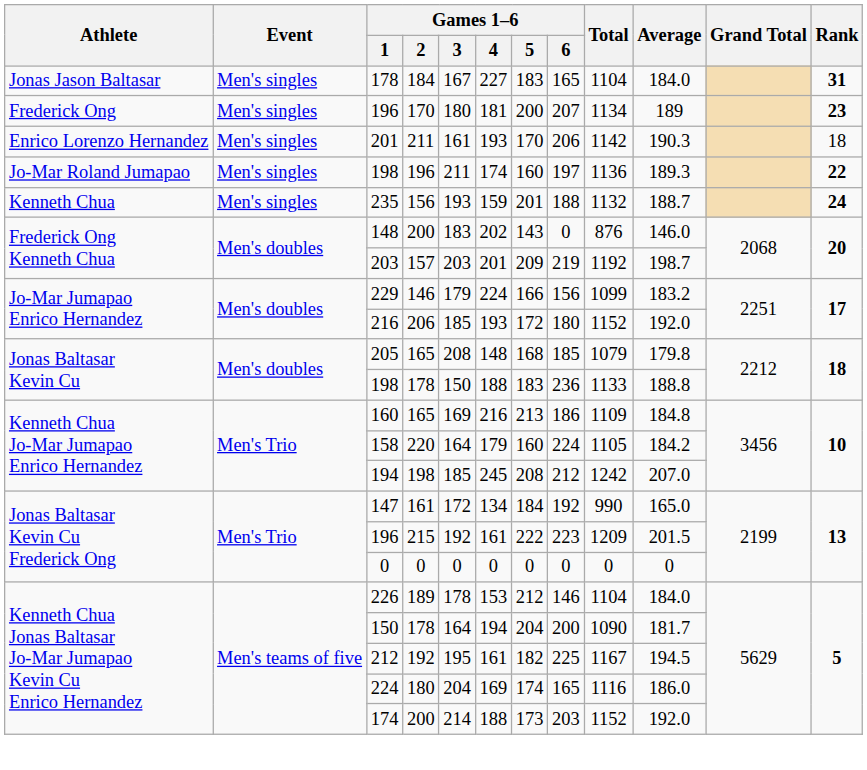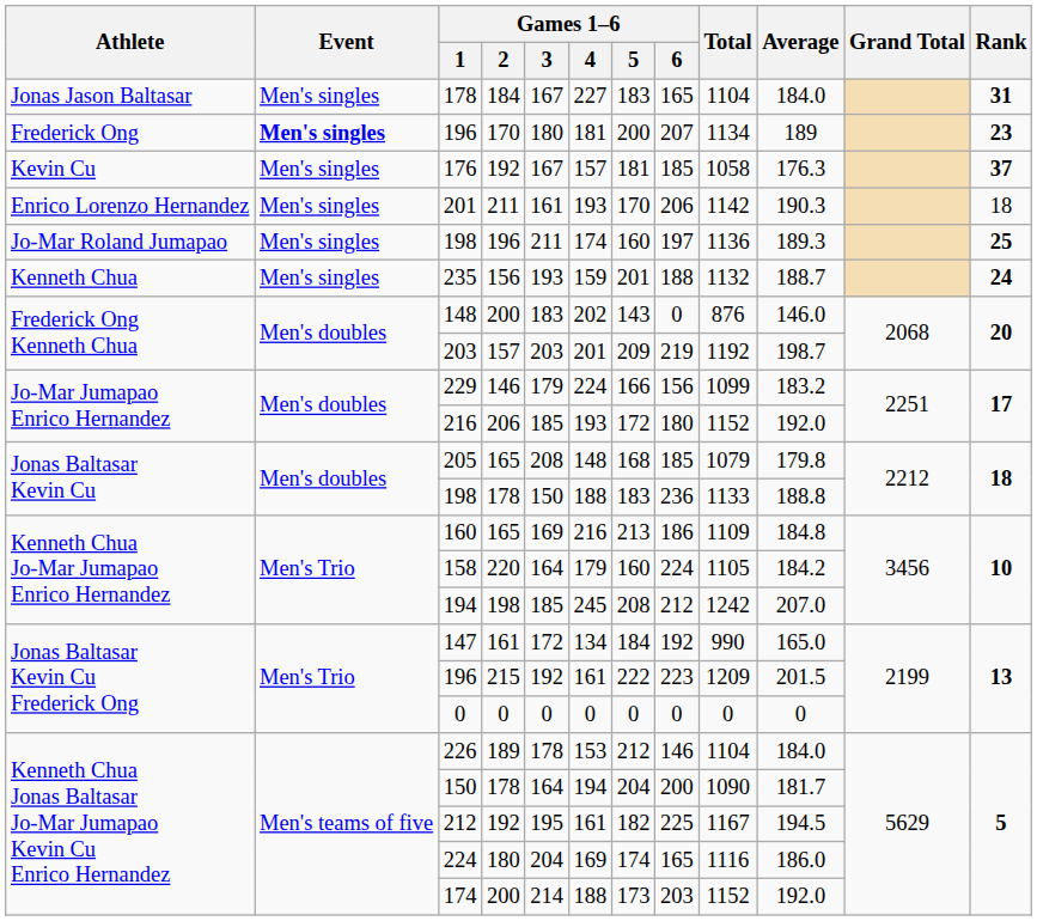 <table class="wikitable" style="font-size:90%;">
 <tr>
 <th rowspan=2>Athlete</th>
 <th rowspan=2>Event</th>
 <th colspan=6>Games 1–6</th>
 <th rowspan=2>Total</th>
 <th rowspan=2>Average</th>
 <th rowspan=2>Grand Total</th>
 <th rowspan=2>Rank</th>
 </tr>
 <tr>
 <th>1</th>
 <th>2</th>
 <th>3</th>
 <th>4</th>
 <th>5</th>
 <th>6</th>
 </tr>
 <tr>
 <td><a href='#'>Jonas Jason Baltasar</a></td>
 <td><a href='#'>Men's singles</a></td>
 <td align=center>178</td>
 <td align=center>184</td>
 <td align=center>167</td>
 <td align=center>227</td>
 <td align=center>183</td>
 <td align=center>165</td>
 <td align=center>1104</td>
 <td align=center>184.0</td>
 <td style="text-align:center; background:wheat;"></td>
 <td align=center><strong>31</strong></td>
 </tr>
 <tr>
 <td><a href='#'>Frederick Ong</a></td>
-<td><a href='#'>Men's singles</a></td>
+<td><strong><a href='#'>Men's singles</a></strong></td>
 <td align=center>196</td>
 <td align=center>170</td>
 <td align=center>180</td>
 <td align=center>181</td>
 <td align=center>200</td>
 <td align=center>207</td>
 <td align=center>1134</td>
 <td align=center>189</td>
 <td style="text-align:center; background:wheat;"></td>
 <td align=center><strong>23</strong></td>
+</tr>
+<tr>
+<td><a href='#'>Kevin Cu</a></td>
+<td><a href='#'>Men's singles</a></td>
+<td align=center>176</td>
+<td align=center>192</td>
+<td align=center>167</td>
+<td align=center>157</td>
+<td align=center>181</td>
+<td align=center>185</td>
+<td align=center>1058</td>
+<td align=center>176.3</td>
+<td style="text-align:center; background:wheat;"></td>
+<td align=center><strong>37</strong></td>
 </tr>
 <tr>
 <td><a href='#'>Enrico Lorenzo Hernandez</a></td>
 <td><a href='#'>Men's singles</a></td>
 <td align=center>201</td>
 <td align=center>211</td>
 <td align=center>161</td>
 <td align=center>193</td>
 <td align=center>170</td>
 <td align=center>206</td>
 <td align=center>1142</td>
 <td align=center>190.3</td>
 <td style="text-align:center; background:wheat;"></td>
 <td align=center>18</td>
 </tr>
 <tr>
 <td><a href='#'>Jo-Mar Roland Jumapao</a></td>
 <td><a href='#'>Men's singles</a></td>
 <td align=center>198</td>
 <td align=center>196</td>
 <td align=center>211</td>
 <td align=center>174</td>
 <td align=center>160</td>
 <td align=center>197</td>
 <td align=center>1136</td>
 <td align=center>189.3</td>
 <td style="text-align:center; background:wheat;"></td>
-<td align=center><strong>22</strong></td>
+<td align=center><strong>25</strong></td>
 </tr>
 <tr>
 <td><a href='#'>Kenneth Chua</a></td>
 <td><a href='#'>Men's singles</a></td>
 <td align=center>235</td>
 <td align=center>156</td>
 <td align=center>193</td>
 <td align=center>159</td>
 <td align=center>201</td>
 <td align=center>188</td>
 <td align=center>1132</td>
 <td align=center>188.7</td>
 <td style="text-align:center; background:wheat;"></td>
 <td align=center><strong>24</strong></td>
 </tr>
 <tr>
 <td rowspan=2><a href='#'>Frederick Ong</a><br><a href='#'>Kenneth Chua</a></td>
 <td rowspan=2><a href='#'>Men's doubles</a></td>
 <td align=center>148</td>
 <td align=center>200</td>
 <td align=center>183</td>
 <td align=center>202</td>
 <td align=center>143</td>
 <td align=center>0</td>
 <td align=center>876</td>
 <td align=center>146.0</td>
 <td style="text-align:center;" rowspan="2">2068</td>
 <td style="text-align:center;" rowspan="2"><strong>20</strong></td>
 </tr>
 <tr>
 <td align=center>203</td>
 <td align=center>157</td>
 <td align=center>203</td>
 <td align=center>201</td>
 <td align=center>209</td>
 <td align=center>219</td>
 <td align=center>1192</td>
 <td align=center>198.7</td>
 </tr>
 <tr>
 <td rowspan=2><a href='#'>Jo-Mar Jumapao</a><br><a href='#'>Enrico Hernandez</a></td>
 <td rowspan=2><a href='#'>Men's doubles</a></td>
 <td align=center>229</td>
 <td align=center>146</td>
 <td align=center>179</td>
 <td align=center>224</td>
 <td align=center>166</td>
 <td align=center>156</td>
 <td align=center>1099</td>
 <td align=center>183.2</td>
 <td style="text-align:center;" rowspan="2">2251</td>
 <td style="text-align:center;" rowspan="2"><strong>17</strong></td>
 </tr>
 <tr>
 <td align=center>216</td>
 <td align=center>206</td>
 <td align=center>185</td>
 <td align=center>193</td>
 <td align=center>172</td>
 <td align=center>180</td>
 <td align=center>1152</td>
 <td align=center>192.0</td>
 </tr>
 <tr>
 <td rowspan=2><a href='#'>Jonas Baltasar</a><br><a href='#'>Kevin Cu</a></td>
 <td rowspan=2><a href='#'>Men's doubles</a></td>
 <td align=center>205</td>
 <td align=center>165</td>
 <td align=center>208</td>
 <td align=center>148</td>
 <td align=center>168</td>
 <td align=center>185</td>
 <td align=center>1079</td>
 <td align=center>179.8</td>
 <td style="text-align:center;" rowspan="2">2212</td>
 <td style="text-align:center;" rowspan="2"><strong>18</strong></td>
 </tr>
 <tr>
 <td align=center>198</td>
 <td align=center>178</td>
 <td align=center>150</td>
 <td align=center>188</td>
 <td align=center>183</td>
 <td align=center>236</td>
 <td align=center>1133</td>
 <td align=center>188.8</td>
 </tr>
 <tr>
 <td rowspan=3><a href='#'>Kenneth Chua</a><br><a href='#'>Jo-Mar Jumapao</a><br><a href='#'>Enrico Hernandez</a></td>
 <td rowspan=3><a href='#'>Men's Trio</a></td>
 <td align=center>160</td>
 <td align=center>165</td>
 <td align=center>169</td>
 <td align=center>216</td>
 <td align=center>213</td>
 <td align=center>186</td>
 <td align=center>1109</td>
 <td align=center>184.8</td>
 <td style="text-align:center;" rowspan="3">3456</td>
 <td style="text-align:center;" rowspan="3"><strong>10</strong></td>
 </tr>
 <tr>
 <td align=center>158</td>
 <td align=center>220</td>
 <td align=center>164</td>
 <td align=center>179</td>
 <td align=center>160</td>
 <td align=center>224</td>
 <td align=center>1105</td>
 <td align=center>184.2</td>
 </tr>
 <tr>
 <td align=center>194</td>
 <td align=center>198</td>
 <td align=center>185</td>
 <td align=center>245</td>
 <td align=center>208</td>
 <td align=center>212</td>
 <td align=center>1242</td>
 <td align=center>207.0</td>
 </tr>
 <tr>
 <td rowspan=3><a href='#'>Jonas Baltasar</a><br><a href='#'>Kevin Cu</a><br><a href='#'>Frederick Ong</a></td>
 <td rowspan=3><a href='#'>Men's Trio</a></td>
 <td align=center>147</td>
 <td align=center>161</td>
 <td align=center>172</td>
 <td align=center>134</td>
 <td align=center>184</td>
 <td align=center>192</td>
 <td align=center>990</td>
 <td align=center>165.0</td>
 <td style="text-align:center;" rowspan="3">2199</td>
 <td style="text-align:center;" rowspan="3"><strong>13</strong></td>
 </tr>
 <tr>
 <td align=center>196</td>
 <td align=center>215</td>
 <td align=center>192</td>
 <td align=center>161</td>
 <td align=center>222</td>
 <td align=center>223</td>
 <td align=center>1209</td>
 <td align=center>201.5</td>
 </tr>
 <tr>
 <td align=center>0</td>
 <td align=center>0</td>
 <td align=center>0</td>
 <td align=center>0</td>
 <td align=center>0</td>
 <td align=center>0</td>
 <td align=center>0</td>
 <td align=center>0</td>
 </tr>
 <tr>
 <td rowspan=5><a href='#'>Kenneth Chua</a><br><a href='#'>Jonas Baltasar</a><br><a href='#'>Jo-Mar Jumapao</a><br><a href='#'>Kevin Cu</a><br><a href='#'>Enrico Hernandez</a></td>
 <td rowspan=5><a href='#'>Men's teams of five</a></td>
 <td align=center>226</td>
 <td align=center>189</td>
 <td align=center>178</td>
 <td align=center>153</td>
 <td align=center>212</td>
 <td align=center>146</td>
 <td align=center>1104</td>
 <td align=center>184.0</td>
 <td style="text-align:center;" rowspan="5">5629</td>
 <td style="text-align:center;" rowspan="5"><strong>5</strong></td>
 </tr>
 <tr>
 <td align=center>150</td>
 <td align=center>178</td>
 <td align=center>164</td>
 <td align=center>194</td>
 <td align=center>204</td>
 <td align=center>200</td>
 <td align=center>1090</td>
 <td align=center>181.7</td>
 </tr>
 <tr>
 <td align=center>212</td>
 <td align=center>192</td>
 <td align=center>195</td>
 <td align=center>161</td>
 <td align=center>182</td>
 <td align=center>225</td>
 <td align=center>1167</td>
 <td align=center>194.5</td>
 </tr>
 <tr>
 <td align=center>224</td>
 <td align=center>180</td>
 <td align=center>204</td>
 <td align=center>169</td>
 <td align=center>174</td>
 <td align=center>165</td>
 <td align=center>1116</td>
 <td align=center>186.0</td>
 </tr>
 <tr>
 <td align=center>174</td>
 <td align=center>200</td>
 <td align=center>214</td>
 <td align=center>188</td>
 <td align=center>173</td>
 <td align=center>203</td>
 <td align=center>1152</td>
 <td align=center>192.0</td>
 </tr>
 </table>
